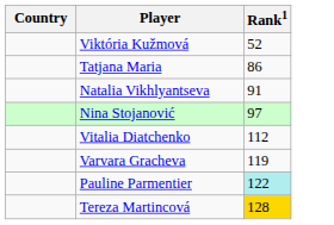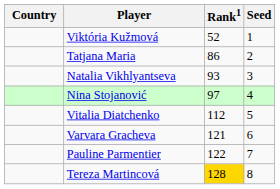 <table class="sortable wikitable">
 <tr>
 <th width="70">Country</th>
 <th width="175">Player</th>
 <th>Rank<sup>1</sup></th>
+<th>Seed</th>
 </tr>
 <tr>
 <td></td>
 <td><a href='#'>Viktória Kužmová</a></td>
 <td>52</td>
+<td>1</td>
 </tr>
 <tr>
 <td></td>
 <td><a href='#'>Tatjana Maria</a></td>
 <td>86</td>
+<td>2</td>
 </tr>
 <tr>
 <td></td>
 <td><a href='#'>Natalia Vikhlyantseva</a></td>
-<td>91</td>
+<td>93</td>
+<td>3</td>
 </tr>
 <tr style="background:#cfc;">
 <td></td>
 <td><a href='#'>Nina Stojanović</a></td>
 <td>97</td>
+<td>4</td>
 </tr>
 <tr>
 <td></td>
 <td><a href='#'>Vitalia Diatchenko</a></td>
 <td>112</td>
+<td>5</td>
 </tr>
 <tr>
 <td></td>
 <td><a href='#'>Varvara Gracheva</a></td>
-<td>119</td>
+<td>121</td>
+<td>6</td>
 </tr>
 <tr>
 <td></td>
 <td><a href='#'>Pauline Parmentier</a></td>
-<td style="background: paleturquoise;">122</td>
+<td>122</td>
+<td>7</td>
 </tr>
 <tr>
 <td></td>
 <td><a href='#'>Tereza Martincová</a></td>
 <td style="background: gold;">128</td>
+<td>8</td>
 </tr>
 </table>
